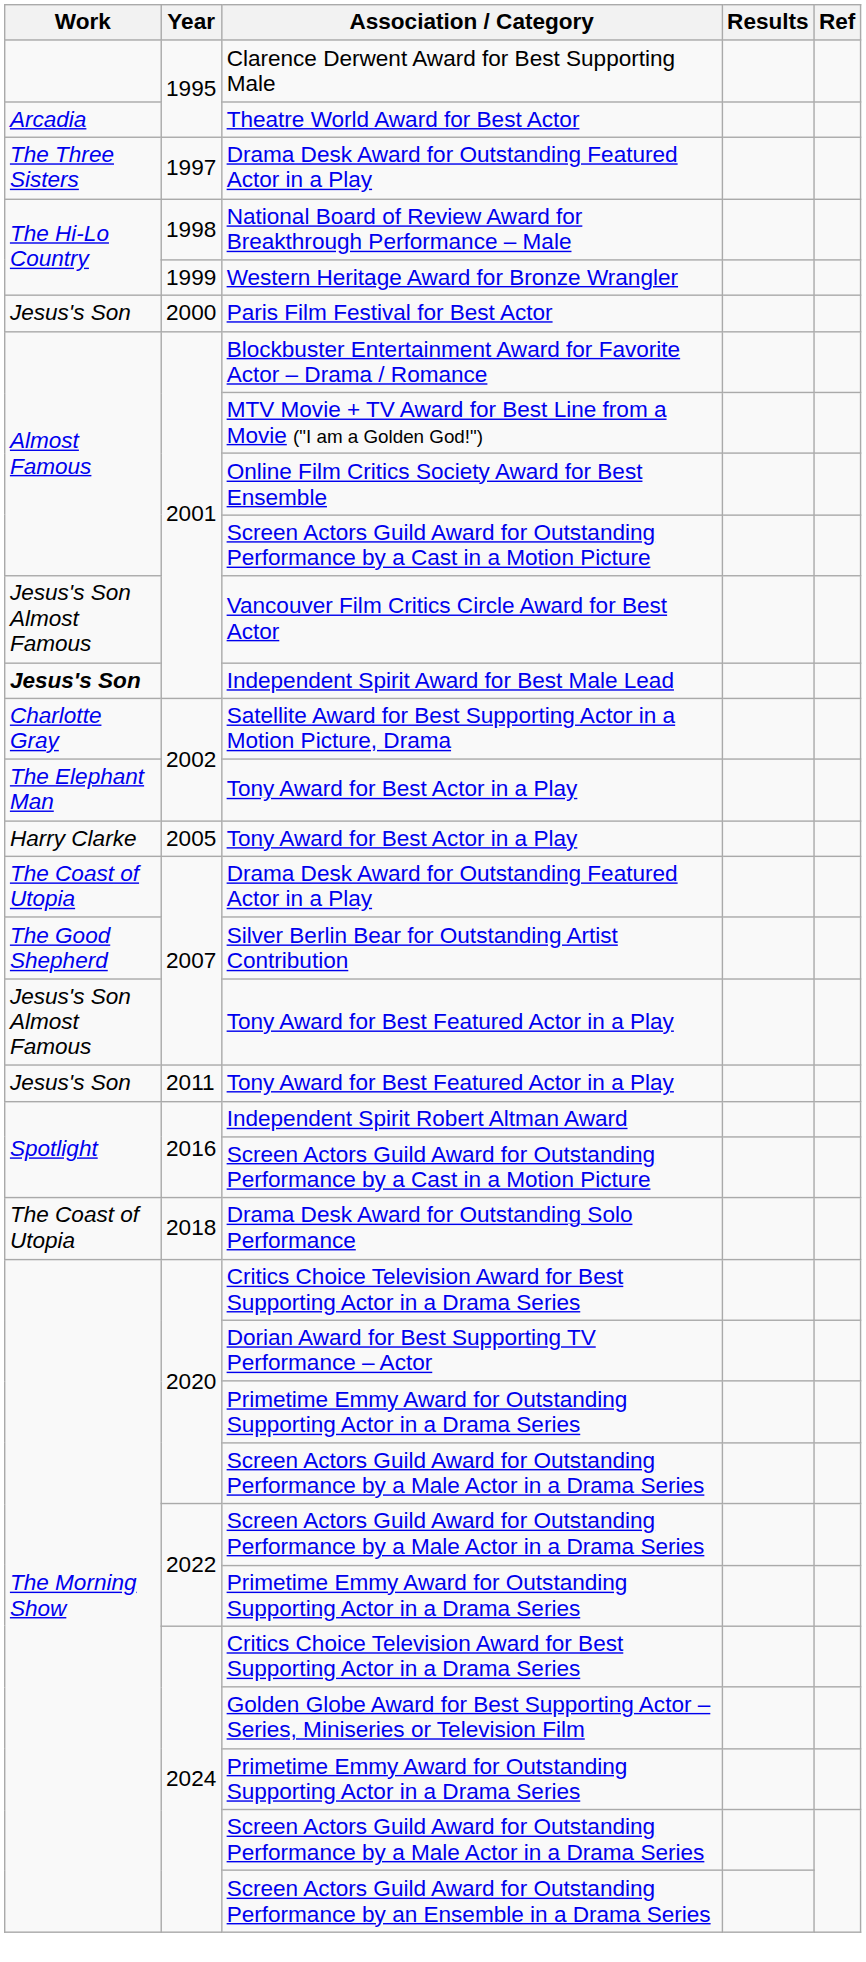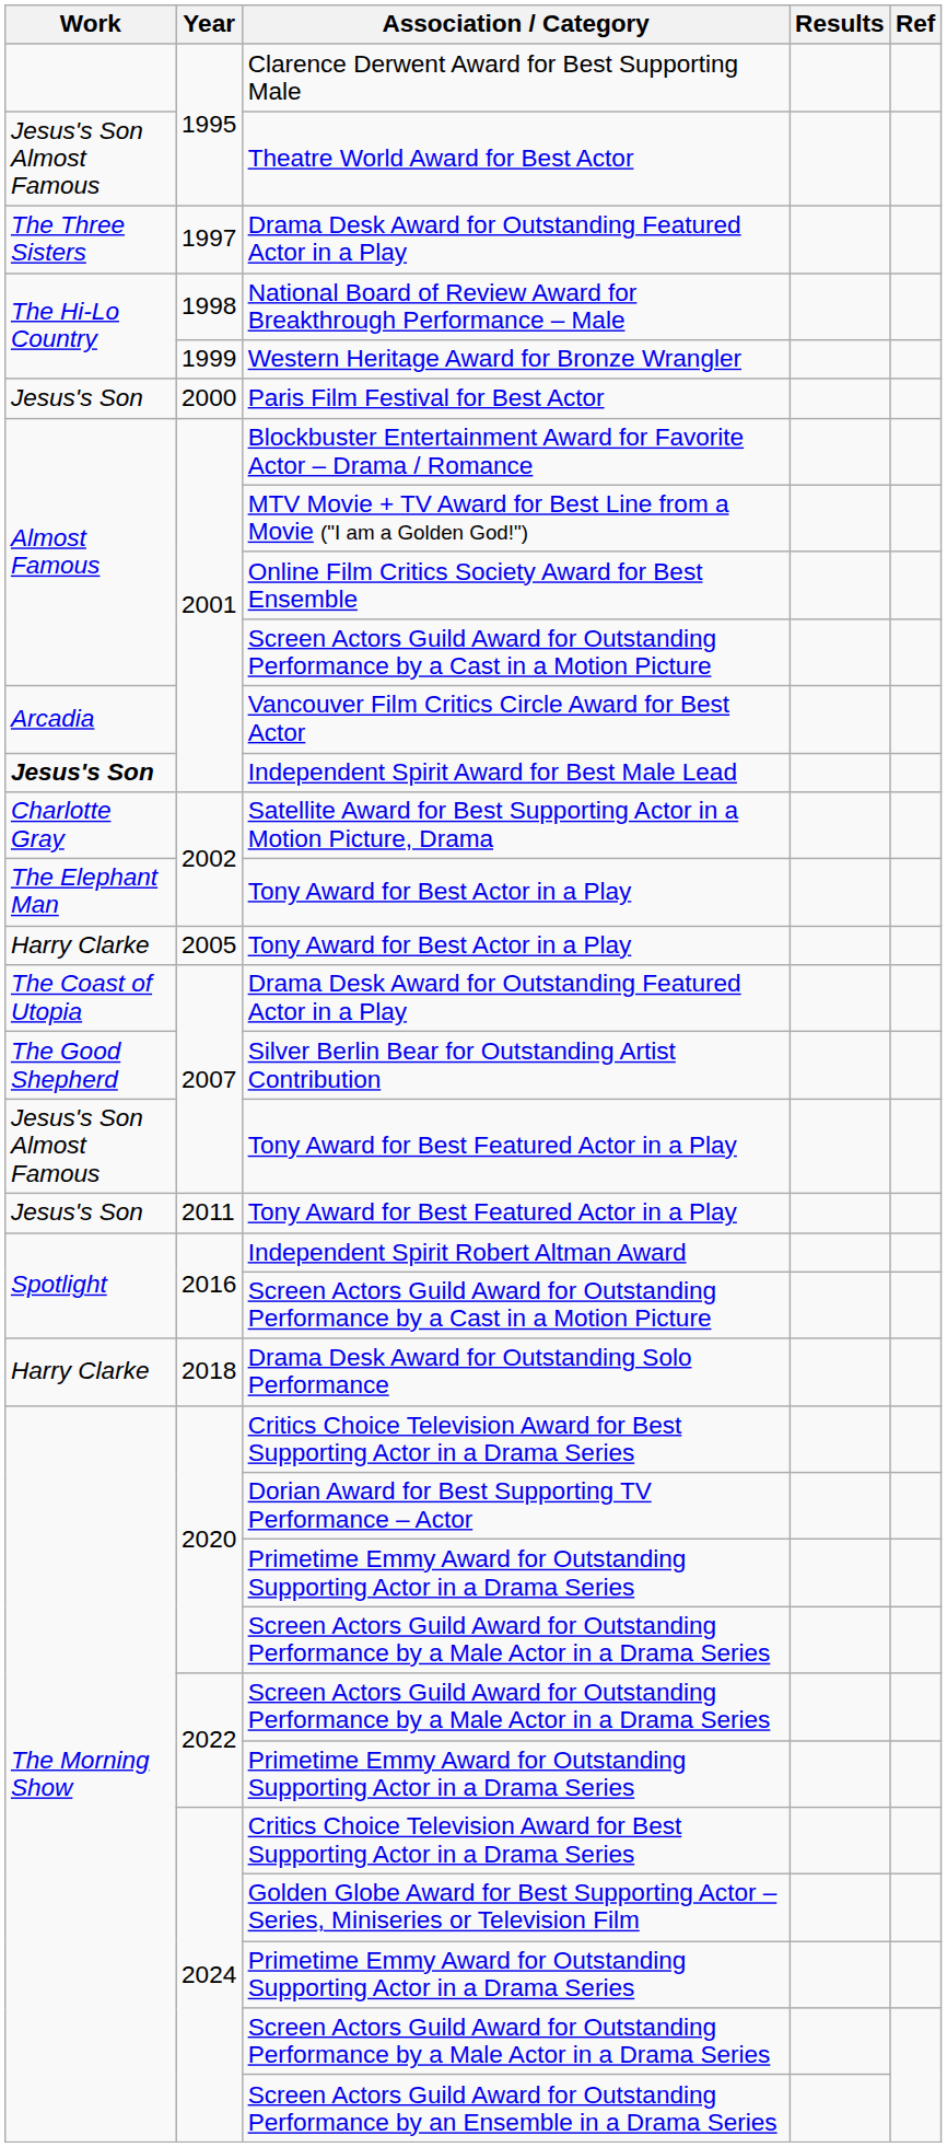 <table class="wikitable">
 <tr>
 <th>Work</th>
 <th>Year</th>
 <th>Association / Category</th>
 <th>Results</th>
 <th>Ref</th>
 </tr>
 <tr>
 <td></td>
 <td rowspan="2">1995</td>
 <td>Clarence Derwent Award for Best Supporting Male</td>
 <td></td>
 <td></td>
 </tr>
 <tr>
-<td><em><a href='#'>Arcadia</a></em></td>
+<td><em>Jesus's Son</em><br><em>Almost Famous</em></td>
 <td><a href='#'>Theatre World Award for Best Actor</a></td>
 <td></td>
 <td></td>
 </tr>
 <tr>
 <td><em><a href='#'>The Three Sisters</a></em></td>
 <td>1997</td>
 <td><a href='#'>Drama Desk Award for Outstanding Featured Actor in a Play</a></td>
 <td></td>
 <td></td>
 </tr>
 <tr>
 <td rowspan="2"><em><a href='#'>The Hi-Lo Country</a></em></td>
 <td>1998</td>
 <td><a href='#'>National Board of Review Award for Breakthrough Performance – Male</a></td>
 <td></td>
 <td></td>
 </tr>
 <tr>
 <td>1999</td>
 <td><a href='#'>Western Heritage Award for Bronze Wrangler</a></td>
 <td></td>
 <td></td>
 </tr>
 <tr>
 <td><em>Jesus's Son</em></td>
 <td>2000</td>
 <td><a href='#'>Paris Film Festival for Best Actor</a></td>
 <td></td>
 <td></td>
 </tr>
 <tr>
 <td rowspan="4"><em><a href='#'>Almost Famous</a></em></td>
 <td rowspan="6">2001</td>
 <td><a href='#'>Blockbuster Entertainment Award for Favorite Actor – Drama / Romance</a></td>
 <td></td>
 <td></td>
 </tr>
 <tr>
 <td><a href='#'>MTV Movie + TV Award for Best Line from a Movie</a> <small>("I am a Golden God!")</small></td>
 <td></td>
 <td></td>
 </tr>
 <tr>
 <td><a href='#'>Online Film Critics Society Award for Best Ensemble</a></td>
 <td></td>
 <td></td>
 </tr>
 <tr>
 <td><a href='#'>Screen Actors Guild Award for Outstanding Performance by a Cast in a Motion Picture</a></td>
 <td></td>
 <td></td>
 </tr>
 <tr>
-<td><em>Jesus's Son</em><br><em>Almost Famous</em></td>
+<td><em><a href='#'>Arcadia</a></em></td>
 <td><a href='#'>Vancouver Film Critics Circle Award for Best Actor</a></td>
 <td></td>
 <td></td>
 </tr>
 <tr>
 <td><strong><em>Jesus's Son</em></strong></td>
 <td><a href='#'>Independent Spirit Award for Best Male Lead</a></td>
 <td></td>
 <td></td>
 </tr>
 <tr>
 <td><em><a href='#'>Charlotte Gray</a></em></td>
 <td rowspan="2">2002</td>
 <td><a href='#'>Satellite Award for Best Supporting Actor in a Motion Picture, Drama</a></td>
 <td></td>
 <td></td>
 </tr>
 <tr>
 <td><em><a href='#'>The Elephant Man</a></em></td>
 <td><a href='#'>Tony Award for Best Actor in a Play</a></td>
 <td></td>
 <td></td>
 </tr>
 <tr>
 <td><em>Harry Clarke</em></td>
 <td>2005</td>
 <td><a href='#'>Tony Award for Best Actor in a Play</a></td>
 <td></td>
 <td></td>
 </tr>
 <tr>
 <td><em><a href='#'>The Coast of Utopia</a></em></td>
 <td rowspan="3">2007</td>
 <td><a href='#'>Drama Desk Award for Outstanding Featured Actor in a Play</a></td>
 <td></td>
 <td></td>
 </tr>
 <tr>
 <td><em><a href='#'>The Good Shepherd</a></em></td>
 <td><a href='#'>Silver Berlin Bear for Outstanding Artist Contribution</a></td>
 <td></td>
 <td></td>
 </tr>
 <tr>
 <td><em>Jesus's Son</em><br><em>Almost Famous</em></td>
 <td><a href='#'>Tony Award for Best Featured Actor in a Play</a></td>
 <td></td>
 <td></td>
 </tr>
 <tr>
 <td><em>Jesus's Son</em></td>
 <td>2011</td>
 <td><a href='#'>Tony Award for Best Featured Actor in a Play</a></td>
 <td></td>
 <td></td>
 </tr>
 <tr>
 <td rowspan="2"><em><a href='#'>Spotlight</a></em></td>
 <td rowspan="2">2016</td>
 <td><a href='#'>Independent Spirit Robert Altman Award</a></td>
 <td></td>
 <td></td>
 </tr>
 <tr>
 <td><a href='#'>Screen Actors Guild Award for Outstanding Performance by a Cast in a Motion Picture</a></td>
 <td></td>
 <td></td>
 </tr>
 <tr>
-<td><em>The Coast of Utopia</em></td>
+<td><em>Harry Clarke</em></td>
 <td>2018</td>
 <td><a href='#'>Drama Desk Award for Outstanding Solo Performance</a></td>
 <td></td>
 <td></td>
 </tr>
 <tr>
 <td rowspan="11"><em><a href='#'>The Morning Show</a></em></td>
 <td rowspan="4">2020</td>
 <td><a href='#'>Critics Choice Television Award for Best Supporting Actor in a Drama Series</a></td>
 <td></td>
 <td></td>
 </tr>
 <tr>
 <td><a href='#'>Dorian Award for Best Supporting TV Performance – Actor</a></td>
 <td></td>
 <td></td>
 </tr>
 <tr>
 <td><a href='#'>Primetime Emmy Award for Outstanding Supporting Actor in a Drama Series</a></td>
 <td></td>
 <td></td>
 </tr>
 <tr>
 <td><a href='#'>Screen Actors Guild Award for Outstanding Performance by a Male Actor in a Drama Series</a></td>
 <td></td>
 <td></td>
 </tr>
 <tr>
 <td rowspan="2">2022</td>
 <td><a href='#'>Screen Actors Guild Award for Outstanding Performance by a Male Actor in a Drama Series</a></td>
 <td></td>
 <td></td>
 </tr>
 <tr>
 <td><a href='#'>Primetime Emmy Award for Outstanding Supporting Actor in a Drama Series</a></td>
 <td></td>
 <td></td>
 </tr>
 <tr>
 <td rowspan="5">2024</td>
 <td><a href='#'>Critics Choice Television Award for Best Supporting Actor in a Drama Series</a></td>
 <td></td>
 <td></td>
 </tr>
 <tr>
 <td><a href='#'>Golden Globe Award for Best Supporting Actor – Series, Miniseries or Television Film</a></td>
 <td></td>
 <td></td>
 </tr>
 <tr>
 <td><a href='#'>Primetime Emmy Award for Outstanding Supporting Actor in a Drama Series</a></td>
 <td></td>
 <td></td>
 </tr>
 <tr>
 <td><a href='#'>Screen Actors Guild Award for Outstanding Performance by a Male Actor in a Drama Series</a></td>
 <td></td>
 <td rowspan="2"></td>
 </tr>
 <tr>
 <td><a href='#'>Screen Actors Guild Award for Outstanding Performance by an Ensemble in a Drama Series</a></td>
 <td></td>
 </tr>
 </table>
